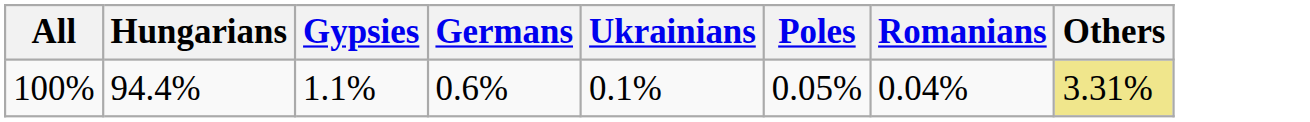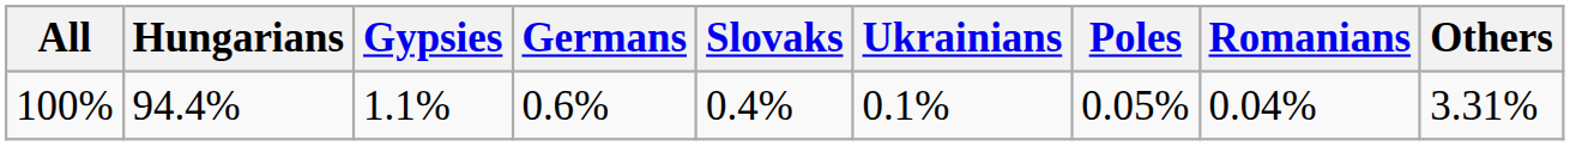 <table class="wikitable">
 <tr>
 <th>All</th>
 <th>Hungarians</th>
 <th><a href='#'>Gypsies</a></th>
 <th><a href='#'>Germans</a></th>
+<th><a href='#'>Slovaks</a></th>
 <th><a href='#'>Ukrainians</a></th>
 <th><a href='#'>Poles</a></th>
 <th><a href='#'>Romanians</a></th>
 <th>Others</th>
 </tr>
 <tr>
 <td>100%</td>
 <td>94.4%</td>
 <td>1.1%</td>
 <td>0.6%</td>
+<td>0.4%</td>
 <td>0.1%</td>
 <td>0.05%</td>
 <td>0.04%</td>
-<td style="background: khaki;">3.31%</td>
+<td>3.31%</td>
 </tr>
 </table>
